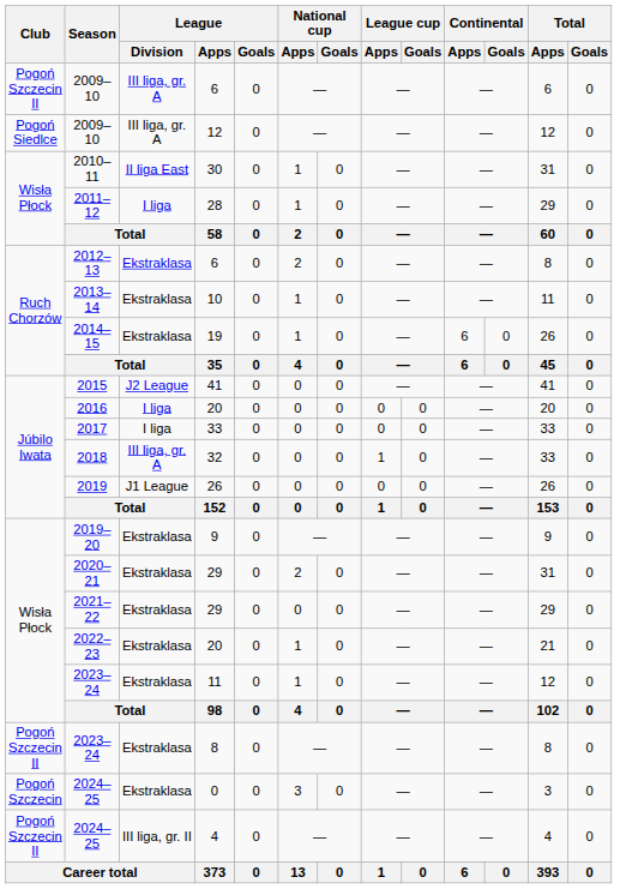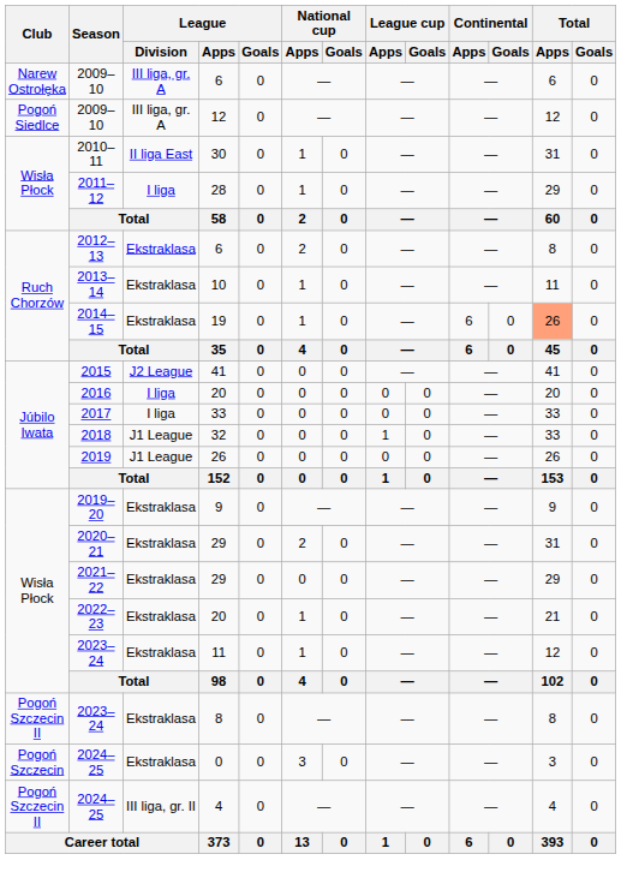 <table class="wikitable" style="text-align: center;">
 <tr>
 <th rowspan="2">Club</th>
 <th rowspan="2">Season</th>
 <th colspan="3">League</th>
 <th colspan="2">National cup</th>
 <th colspan="2">League cup</th>
 <th colspan="2">Continental</th>
 <th colspan="2">Total</th>
 </tr>
 <tr>
 <th>Division</th>
 <th>Apps</th>
 <th>Goals</th>
 <th>Apps</th>
 <th>Goals</th>
 <th>Apps</th>
 <th>Goals</th>
 <th>Apps</th>
 <th>Goals</th>
 <th>Apps</th>
 <th>Goals</th>
 </tr>
 <tr>
-<td><a href='#'>Pogoń Szczecin II</a></td>
+<td rowspan="1"><a href='#'>Narew Ostrołęka</a></td>
 <td>2009–10</td>
 <td rowspan="1"><a href='#'>III liga, gr. A</a></td>
 <td>6</td>
 <td>0</td>
 <td colspan="2">—</td>
 <td colspan="2">—</td>
 <td colspan="2">—</td>
 <td>6</td>
 <td>0</td>
 </tr>
 <tr>
 <td rowspan="1"><a href='#'>Pogoń Siedlce</a></td>
 <td>2009–10</td>
 <td>III liga, gr. A</td>
 <td>12</td>
 <td>0</td>
 <td colspan="2">—</td>
 <td colspan="2">—</td>
 <td colspan="2">—</td>
 <td>12</td>
 <td>0</td>
 </tr>
 <tr>
 <td rowspan="3"><a href='#'>Wisła Płock</a></td>
 <td>2010–11</td>
 <td><a href='#'>II liga East</a></td>
 <td>30</td>
 <td>0</td>
 <td>1</td>
 <td>0</td>
 <td colspan="2">—</td>
 <td colspan="2">—</td>
 <td>31</td>
 <td>0</td>
 </tr>
 <tr>
 <td><a href='#'>2011–12</a></td>
 <td><a href='#'>I liga</a></td>
 <td>28</td>
 <td>0</td>
 <td>1</td>
 <td>0</td>
 <td colspan="2">—</td>
 <td colspan="2">—</td>
 <td>29</td>
 <td>0</td>
 </tr>
 <tr>
 <th colspan="2">Total</th>
 <th>58</th>
 <th>0</th>
 <th>2</th>
 <th>0</th>
 <th colspan="2">—</th>
 <th colspan="2">—</th>
 <th>60</th>
 <th>0</th>
 </tr>
 <tr>
 <td rowspan="4"><a href='#'>Ruch Chorzów</a></td>
 <td><a href='#'>2012–13</a></td>
 <td><a href='#'>Ekstraklasa</a></td>
 <td>6</td>
 <td>0</td>
 <td>2</td>
 <td>0</td>
 <td colspan="2">—</td>
 <td colspan="2">—</td>
 <td>8</td>
 <td>0</td>
 </tr>
 <tr>
 <td><a href='#'>2013–14</a></td>
 <td>Ekstraklasa</td>
 <td>10</td>
 <td>0</td>
 <td>1</td>
 <td>0</td>
 <td colspan="2">—</td>
 <td colspan="2">—</td>
 <td>11</td>
 <td>0</td>
 </tr>
 <tr>
 <td><a href='#'>2014–15</a></td>
 <td>Ekstraklasa</td>
 <td>19</td>
 <td>0</td>
 <td>1</td>
 <td>0</td>
 <td colspan="2">—</td>
 <td>6</td>
 <td>0</td>
-<td>26</td>
+<td style="background: lightsalmon;">26</td>
 <td>0</td>
 </tr>
 <tr>
 <th colspan="2">Total</th>
 <th>35</th>
 <th>0</th>
 <th>4</th>
 <th>0</th>
 <th colspan="2">—</th>
 <th>6</th>
 <th>0</th>
 <th>45</th>
 <th>0</th>
 </tr>
 <tr>
 <td rowspan="6"><a href='#'>Júbilo Iwata</a></td>
 <td><a href='#'>2015</a></td>
 <td><a href='#'>J2 League</a></td>
 <td>41</td>
 <td>0</td>
 <td>0</td>
 <td>0</td>
 <td colspan="2">—</td>
 <td colspan="2">—</td>
 <td>41</td>
 <td>0</td>
 </tr>
 <tr>
 <td><a href='#'>2016</a></td>
 <td><a href='#'>I liga</a></td>
 <td>20</td>
 <td>0</td>
 <td>0</td>
 <td>0</td>
 <td>0</td>
 <td>0</td>
 <td colspan="2">—</td>
 <td>20</td>
 <td>0</td>
 </tr>
 <tr>
 <td><a href='#'>2017</a></td>
 <td>I liga</td>
 <td>33</td>
 <td>0</td>
 <td>0</td>
 <td>0</td>
 <td>0</td>
 <td>0</td>
 <td colspan="2">—</td>
 <td>33</td>
 <td>0</td>
 </tr>
 <tr>
 <td><a href='#'>2018</a></td>
-<td rowspan="1"><a href='#'>III liga, gr. A</a></td>
+<td>J1 League</td>
 <td>32</td>
 <td>0</td>
 <td>0</td>
 <td>0</td>
 <td>1</td>
 <td>0</td>
 <td colspan="2">—</td>
 <td>33</td>
 <td>0</td>
 </tr>
 <tr>
 <td><a href='#'>2019</a></td>
 <td>J1 League</td>
 <td>26</td>
 <td>0</td>
 <td>0</td>
 <td>0</td>
 <td>0</td>
 <td>0</td>
 <td colspan="2">—</td>
 <td>26</td>
 <td>0</td>
 </tr>
 <tr>
 <th colspan="2">Total</th>
 <th>152</th>
 <th>0</th>
 <th>0</th>
 <th>0</th>
 <th>1</th>
 <th>0</th>
 <th colspan="2">—</th>
 <th>153</th>
 <th>0</th>
 </tr>
 <tr>
 <td rowspan="6">Wisła Płock</td>
 <td><a href='#'>2019–20</a></td>
 <td>Ekstraklasa</td>
 <td>9</td>
 <td>0</td>
 <td colspan="2">—</td>
 <td colspan="2">—</td>
 <td colspan="2">—</td>
 <td>9</td>
 <td>0</td>
 </tr>
 <tr>
 <td><a href='#'>2020–21</a></td>
 <td>Ekstraklasa</td>
 <td>29</td>
 <td>0</td>
 <td>2</td>
 <td>0</td>
 <td colspan="2">—</td>
 <td colspan="2">—</td>
 <td>31</td>
 <td>0</td>
 </tr>
 <tr>
 <td><a href='#'>2021–22</a></td>
 <td>Ekstraklasa</td>
 <td>29</td>
 <td>0</td>
 <td>0</td>
 <td>0</td>
 <td colspan="2">—</td>
 <td colspan="2">—</td>
 <td>29</td>
 <td>0</td>
 </tr>
 <tr>
 <td><a href='#'>2022–23</a></td>
 <td>Ekstraklasa</td>
 <td>20</td>
 <td>0</td>
 <td>1</td>
 <td>0</td>
 <td colspan="2">—</td>
 <td colspan="2">—</td>
 <td>21</td>
 <td>0</td>
 </tr>
 <tr>
 <td><a href='#'>2023–24</a></td>
 <td>Ekstraklasa</td>
 <td>11</td>
 <td>0</td>
 <td>1</td>
 <td>0</td>
 <td colspan="2">—</td>
 <td colspan="2">—</td>
 <td>12</td>
 <td>0</td>
 </tr>
 <tr>
 <th colspan="2">Total</th>
 <th>98</th>
 <th>0</th>
 <th>4</th>
 <th>0</th>
 <th colspan="2">—</th>
 <th colspan="2">—</th>
 <th>102</th>
 <th>0</th>
 </tr>
 <tr>
 <td><a href='#'>Pogoń Szczecin II</a></td>
 <td><a href='#'>2023–24</a></td>
 <td>Ekstraklasa</td>
 <td>8</td>
 <td>0</td>
 <td colspan="2">—</td>
 <td colspan="2">—</td>
 <td colspan="2">—</td>
 <td>8</td>
 <td>0</td>
 </tr>
 <tr>
 <td><a href='#'>Pogoń Szczecin</a></td>
 <td><a href='#'>2024–25</a></td>
 <td>Ekstraklasa</td>
 <td>0</td>
 <td>0</td>
 <td>3</td>
 <td>0</td>
 <td colspan="2">—</td>
 <td colspan="2">—</td>
 <td>3</td>
 <td>0</td>
 </tr>
 <tr>
 <td><a href='#'>Pogoń Szczecin II</a></td>
 <td><a href='#'>2024–25</a></td>
 <td>III liga, gr. II</td>
 <td>4</td>
 <td>0</td>
 <td colspan="2">—</td>
 <td colspan="2">—</td>
 <td colspan="2">—</td>
 <td>4</td>
 <td>0</td>
 </tr>
 <tr>
 <th colspan="3">Career total</th>
 <th>373</th>
 <th>0</th>
 <th>13</th>
 <th>0</th>
 <th>1</th>
 <th>0</th>
 <th>6</th>
 <th>0</th>
 <th>393</th>
 <th>0</th>
 </tr>
 </table>
